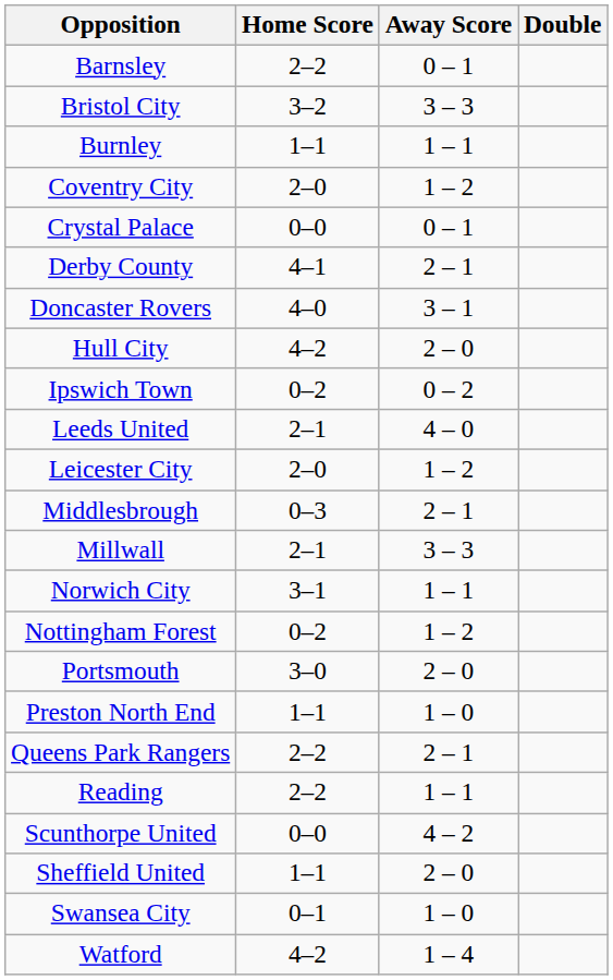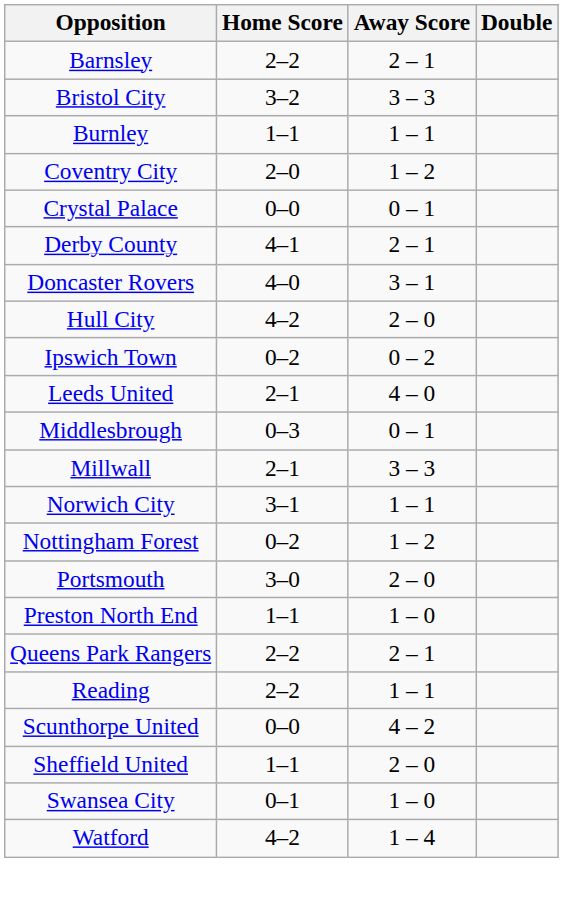 <table class="wikitable" style="text-align: center;">
 <tr>
 <th>Opposition</th>
 <th>Home Score</th>
 <th>Away Score</th>
 <th>Double</th>
 </tr>
 <tr>
 <td><a href='#'>Barnsley</a></td>
 <td>2–2</td>
-<td>0 – 1</td>
+<td>2 – 1</td>
 <td></td>
 </tr>
 <tr>
 <td><a href='#'>Bristol City</a></td>
 <td>3–2</td>
 <td>3 – 3</td>
 <td></td>
 </tr>
 <tr>
 <td><a href='#'>Burnley</a></td>
 <td>1–1</td>
 <td>1 – 1</td>
 <td></td>
 </tr>
 <tr>
 <td><a href='#'>Coventry City</a></td>
 <td>2–0</td>
 <td>1 – 2</td>
 <td></td>
 </tr>
 <tr>
 <td><a href='#'>Crystal Palace</a></td>
 <td>0–0</td>
 <td>0 – 1</td>
 <td></td>
 </tr>
 <tr>
 <td><a href='#'>Derby County</a></td>
 <td>4–1</td>
 <td>2 – 1</td>
 <td></td>
 </tr>
 <tr>
 <td><a href='#'>Doncaster Rovers</a></td>
 <td>4–0</td>
 <td>3 – 1</td>
 <td></td>
 </tr>
 <tr>
 <td><a href='#'>Hull City</a></td>
 <td>4–2</td>
 <td>2 – 0</td>
 <td></td>
 </tr>
 <tr>
 <td><a href='#'>Ipswich Town</a></td>
 <td>0–2</td>
 <td>0 – 2</td>
 <td></td>
 </tr>
 <tr>
 <td><a href='#'>Leeds United</a></td>
 <td>2–1</td>
 <td>4 – 0</td>
 <td></td>
 </tr>
 <tr>
-<td><a href='#'>Leicester City</a></td>
-<td>2–0</td>
-<td>1 – 2</td>
-<td></td>
-</tr>
-<tr>
 <td><a href='#'>Middlesbrough</a></td>
 <td>0–3</td>
-<td>2 – 1</td>
+<td>0 – 1</td>
 <td></td>
 </tr>
 <tr>
 <td><a href='#'>Millwall</a></td>
 <td>2–1</td>
 <td>3 – 3</td>
 <td></td>
 </tr>
 <tr>
 <td><a href='#'>Norwich City</a></td>
 <td>3–1</td>
 <td>1 – 1</td>
 <td></td>
 </tr>
 <tr>
 <td><a href='#'>Nottingham Forest</a></td>
 <td>0–2</td>
 <td>1 – 2</td>
 <td></td>
 </tr>
 <tr>
 <td><a href='#'>Portsmouth</a></td>
 <td>3–0</td>
 <td>2 – 0</td>
 <td></td>
 </tr>
 <tr>
 <td><a href='#'>Preston North End</a></td>
 <td>1–1</td>
 <td>1 – 0</td>
 <td></td>
 </tr>
 <tr>
 <td><a href='#'>Queens Park Rangers</a></td>
 <td>2–2</td>
 <td>2 – 1</td>
 <td></td>
 </tr>
 <tr>
 <td><a href='#'>Reading</a></td>
 <td>2–2</td>
 <td>1 – 1</td>
 <td></td>
 </tr>
 <tr>
 <td><a href='#'>Scunthorpe United</a></td>
 <td>0–0</td>
 <td>4 – 2</td>
 <td></td>
 </tr>
 <tr>
 <td><a href='#'>Sheffield United</a></td>
 <td>1–1</td>
 <td>2 – 0</td>
 <td></td>
 </tr>
 <tr>
 <td><a href='#'>Swansea City</a></td>
 <td>0–1</td>
 <td>1 – 0</td>
 <td></td>
 </tr>
 <tr>
 <td><a href='#'>Watford</a></td>
 <td>4–2</td>
 <td>1 – 4</td>
 <td></td>
 </tr>
 </table>
